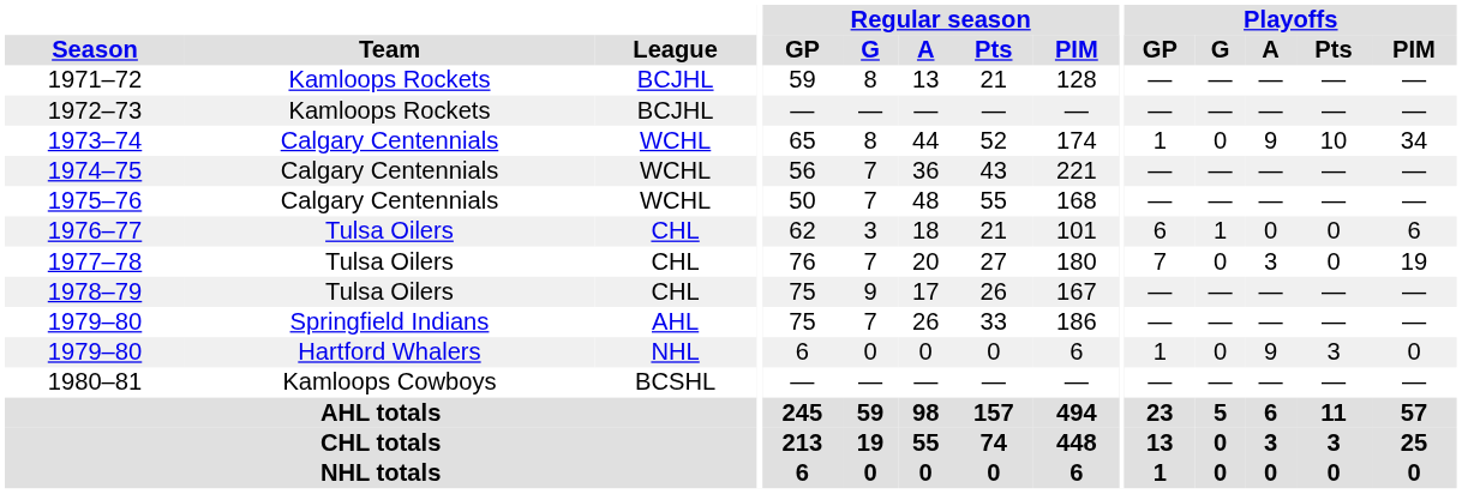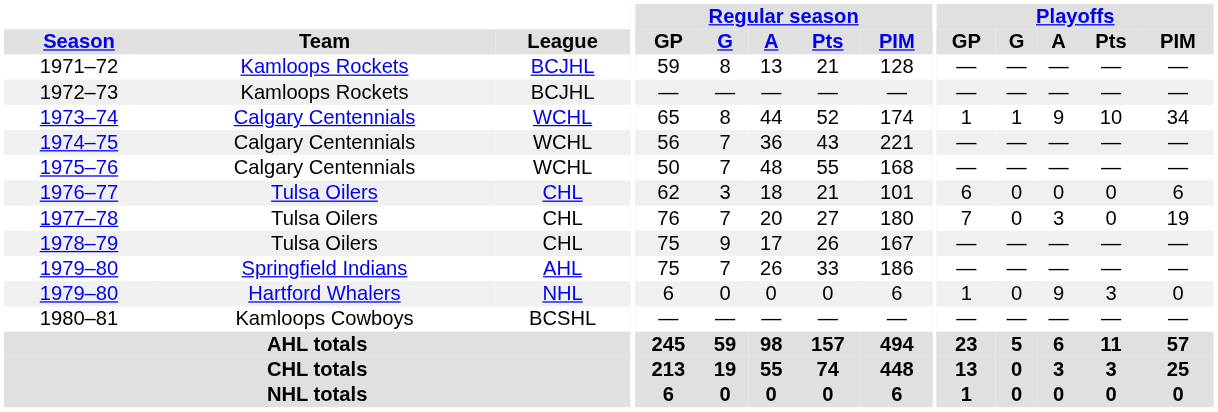 <table border="0" cellpadding="1" cellspacing="0" style="text-align:center; width:60em">
 <tr bgcolor="#e0e0e0">
 <th colspan="3" bgcolor="#ffffff"></th>
 <th rowspan="100" bgcolor="#ffffff"></th>
 <th colspan="5"><a href='#'>Regular season</a></th>
 <th rowspan="100" bgcolor="#ffffff"></th>
 <th colspan="5"><a href='#'>Playoffs</a></th>
 </tr>
 <tr bgcolor="#e0e0e0">
 <th><a href='#'>Season</a></th>
 <th>Team</th>
 <th>League</th>
 <th>GP</th>
 <th><a href='#'>G</a></th>
 <th><a href='#'>A</a></th>
 <th><a href='#'>Pts</a></th>
 <th><a href='#'>PIM</a></th>
 <th>GP</th>
 <th>G</th>
 <th>A</th>
 <th>Pts</th>
 <th>PIM</th>
 </tr>
 <tr>
 <td>1971–72</td>
 <td><a href='#'>Kamloops Rockets</a></td>
 <td><a href='#'>BCJHL</a></td>
 <td>59</td>
 <td>8</td>
 <td>13</td>
 <td>21</td>
 <td>128</td>
 <td>—</td>
 <td>—</td>
 <td>—</td>
 <td>—</td>
 <td>—</td>
 </tr>
 <tr bgcolor="#f0f0f0">
 <td>1972–73</td>
 <td>Kamloops Rockets</td>
 <td>BCJHL</td>
 <td>—</td>
 <td>—</td>
 <td>—</td>
 <td>—</td>
 <td>—</td>
 <td>—</td>
 <td>—</td>
 <td>—</td>
 <td>—</td>
 <td>—</td>
 </tr>
 <tr>
 <td><a href='#'>1973–74</a></td>
 <td><a href='#'>Calgary Centennials</a></td>
 <td><a href='#'>WCHL</a></td>
 <td>65</td>
 <td>8</td>
 <td>44</td>
 <td>52</td>
 <td>174</td>
 <td>1</td>
-<td>0</td>
+<td>1</td>
 <td>9</td>
 <td>10</td>
 <td>34</td>
 </tr>
 <tr bgcolor="#f0f0f0">
 <td><a href='#'>1974–75</a></td>
 <td>Calgary Centennials</td>
 <td>WCHL</td>
 <td>56</td>
 <td>7</td>
 <td>36</td>
 <td>43</td>
 <td>221</td>
 <td>—</td>
 <td>—</td>
 <td>—</td>
 <td>—</td>
 <td>—</td>
 </tr>
 <tr>
 <td><a href='#'>1975–76</a></td>
 <td>Calgary Centennials</td>
 <td>WCHL</td>
 <td>50</td>
 <td>7</td>
 <td>48</td>
 <td>55</td>
 <td>168</td>
 <td>—</td>
 <td>—</td>
 <td>—</td>
 <td>—</td>
 <td>—</td>
 </tr>
 <tr bgcolor="#f0f0f0">
 <td><a href='#'>1976–77</a></td>
 <td><a href='#'>Tulsa Oilers</a></td>
 <td><a href='#'>CHL</a></td>
 <td>62</td>
 <td>3</td>
 <td>18</td>
 <td>21</td>
 <td>101</td>
 <td>6</td>
-<td>1</td>
+<td>0</td>
 <td>0</td>
 <td>0</td>
 <td>6</td>
 </tr>
 <tr>
 <td><a href='#'>1977–78</a></td>
 <td>Tulsa Oilers</td>
 <td>CHL</td>
 <td>76</td>
 <td>7</td>
 <td>20</td>
 <td>27</td>
 <td>180</td>
 <td>7</td>
 <td>0</td>
 <td>3</td>
 <td>0</td>
 <td>19</td>
 </tr>
 <tr bgcolor="#f0f0f0">
 <td><a href='#'>1978–79</a></td>
 <td>Tulsa Oilers</td>
 <td>CHL</td>
 <td>75</td>
 <td>9</td>
 <td>17</td>
 <td>26</td>
 <td>167</td>
 <td>—</td>
 <td>—</td>
 <td>—</td>
 <td>—</td>
 <td>—</td>
 </tr>
 <tr>
 <td><a href='#'>1979–80</a></td>
 <td><a href='#'>Springfield Indians</a></td>
 <td><a href='#'>AHL</a></td>
 <td>75</td>
 <td>7</td>
 <td>26</td>
 <td>33</td>
 <td>186</td>
 <td>—</td>
 <td>—</td>
 <td>—</td>
 <td>—</td>
 <td>—</td>
 </tr>
 <tr bgcolor="#f0f0f0">
 <td><a href='#'>1979–80</a></td>
 <td><a href='#'>Hartford Whalers</a></td>
 <td><a href='#'>NHL</a></td>
 <td>6</td>
 <td>0</td>
 <td>0</td>
 <td>0</td>
 <td>6</td>
 <td>1</td>
 <td>0</td>
 <td>9</td>
 <td>3</td>
 <td>0</td>
 </tr>
 <tr>
 <td>1980–81</td>
 <td>Kamloops Cowboys</td>
 <td>BCSHL</td>
 <td>—</td>
 <td>—</td>
 <td>—</td>
 <td>—</td>
 <td>—</td>
 <td>—</td>
 <td>—</td>
 <td>—</td>
 <td>—</td>
 <td>—</td>
 </tr>
 <tr bgcolor="#e0e0e0">
 <th colspan="3">AHL totals</th>
 <th>245</th>
 <th>59</th>
 <th>98</th>
 <th>157</th>
 <th>494</th>
 <th>23</th>
 <th>5</th>
 <th>6</th>
 <th>11</th>
 <th>57</th>
 </tr>
 <tr bgcolor="#e0e0e0">
 <th colspan="3">CHL totals</th>
 <th>213</th>
 <th>19</th>
 <th>55</th>
 <th>74</th>
 <th>448</th>
 <th>13</th>
 <th>0</th>
 <th>3</th>
 <th>3</th>
 <th>25</th>
 </tr>
 <tr bgcolor="#e0e0e0">
 <th colspan="3">NHL totals</th>
 <th>6</th>
 <th>0</th>
 <th>0</th>
 <th>0</th>
 <th>6</th>
 <th>1</th>
 <th>0</th>
 <th>0</th>
 <th>0</th>
 <th>0</th>
 </tr>
 </table>
